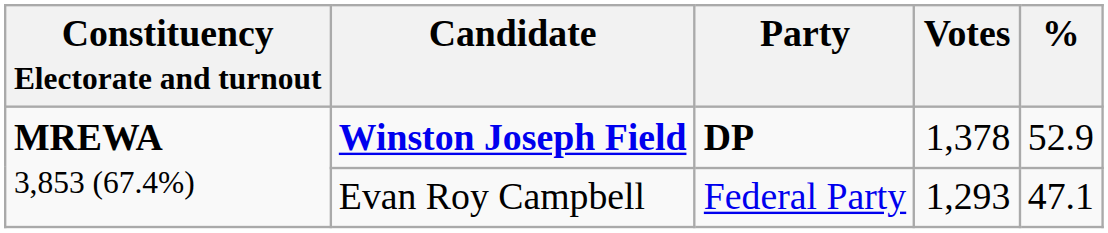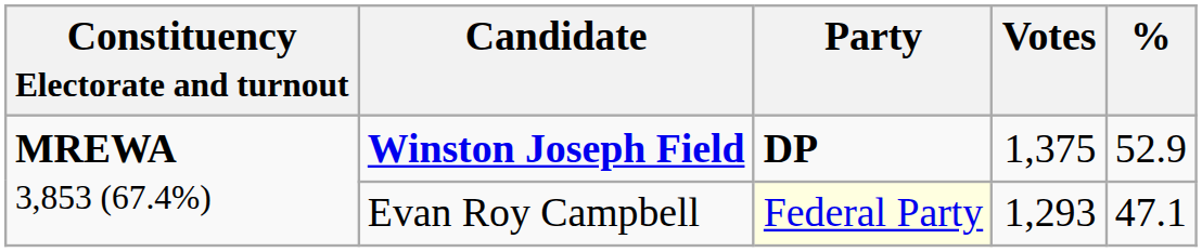 <table class="wikitable">
 <tr>
 <th align="left">Constituency<br><small>Electorate and turnout</small></th>
 <th align="center" valign="top">Candidate</th>
 <th align="center" valign="top">Party</th>
 <th align="center" valign="top">Votes</th>
 <th align="center" valign="top">%</th>
 </tr>
 <tr>
 <td valign="top" rowspan=2><strong>MREWA</strong><br><small>3,853 (67.4%)</small></td>
 <td align="left"><strong><a href='#'>Winston Joseph Field</a></strong></td>
 <td align="left"><strong>DP</strong></td>
-<td align="right">1,378</td>
+<td align="right">1,375</td>
 <td align="right">52.9</td>
 </tr>
 <tr>
 <td align="left">Evan Roy Campbell</td>
-<td align="left"><a href='#'>Federal Party</a></td>
+<td align="left" style="background: lightyellow;"><a href='#'>Federal Party</a></td>
 <td align="right">1,293</td>
 <td align="right">47.1</td>
 </tr>
 </table>
